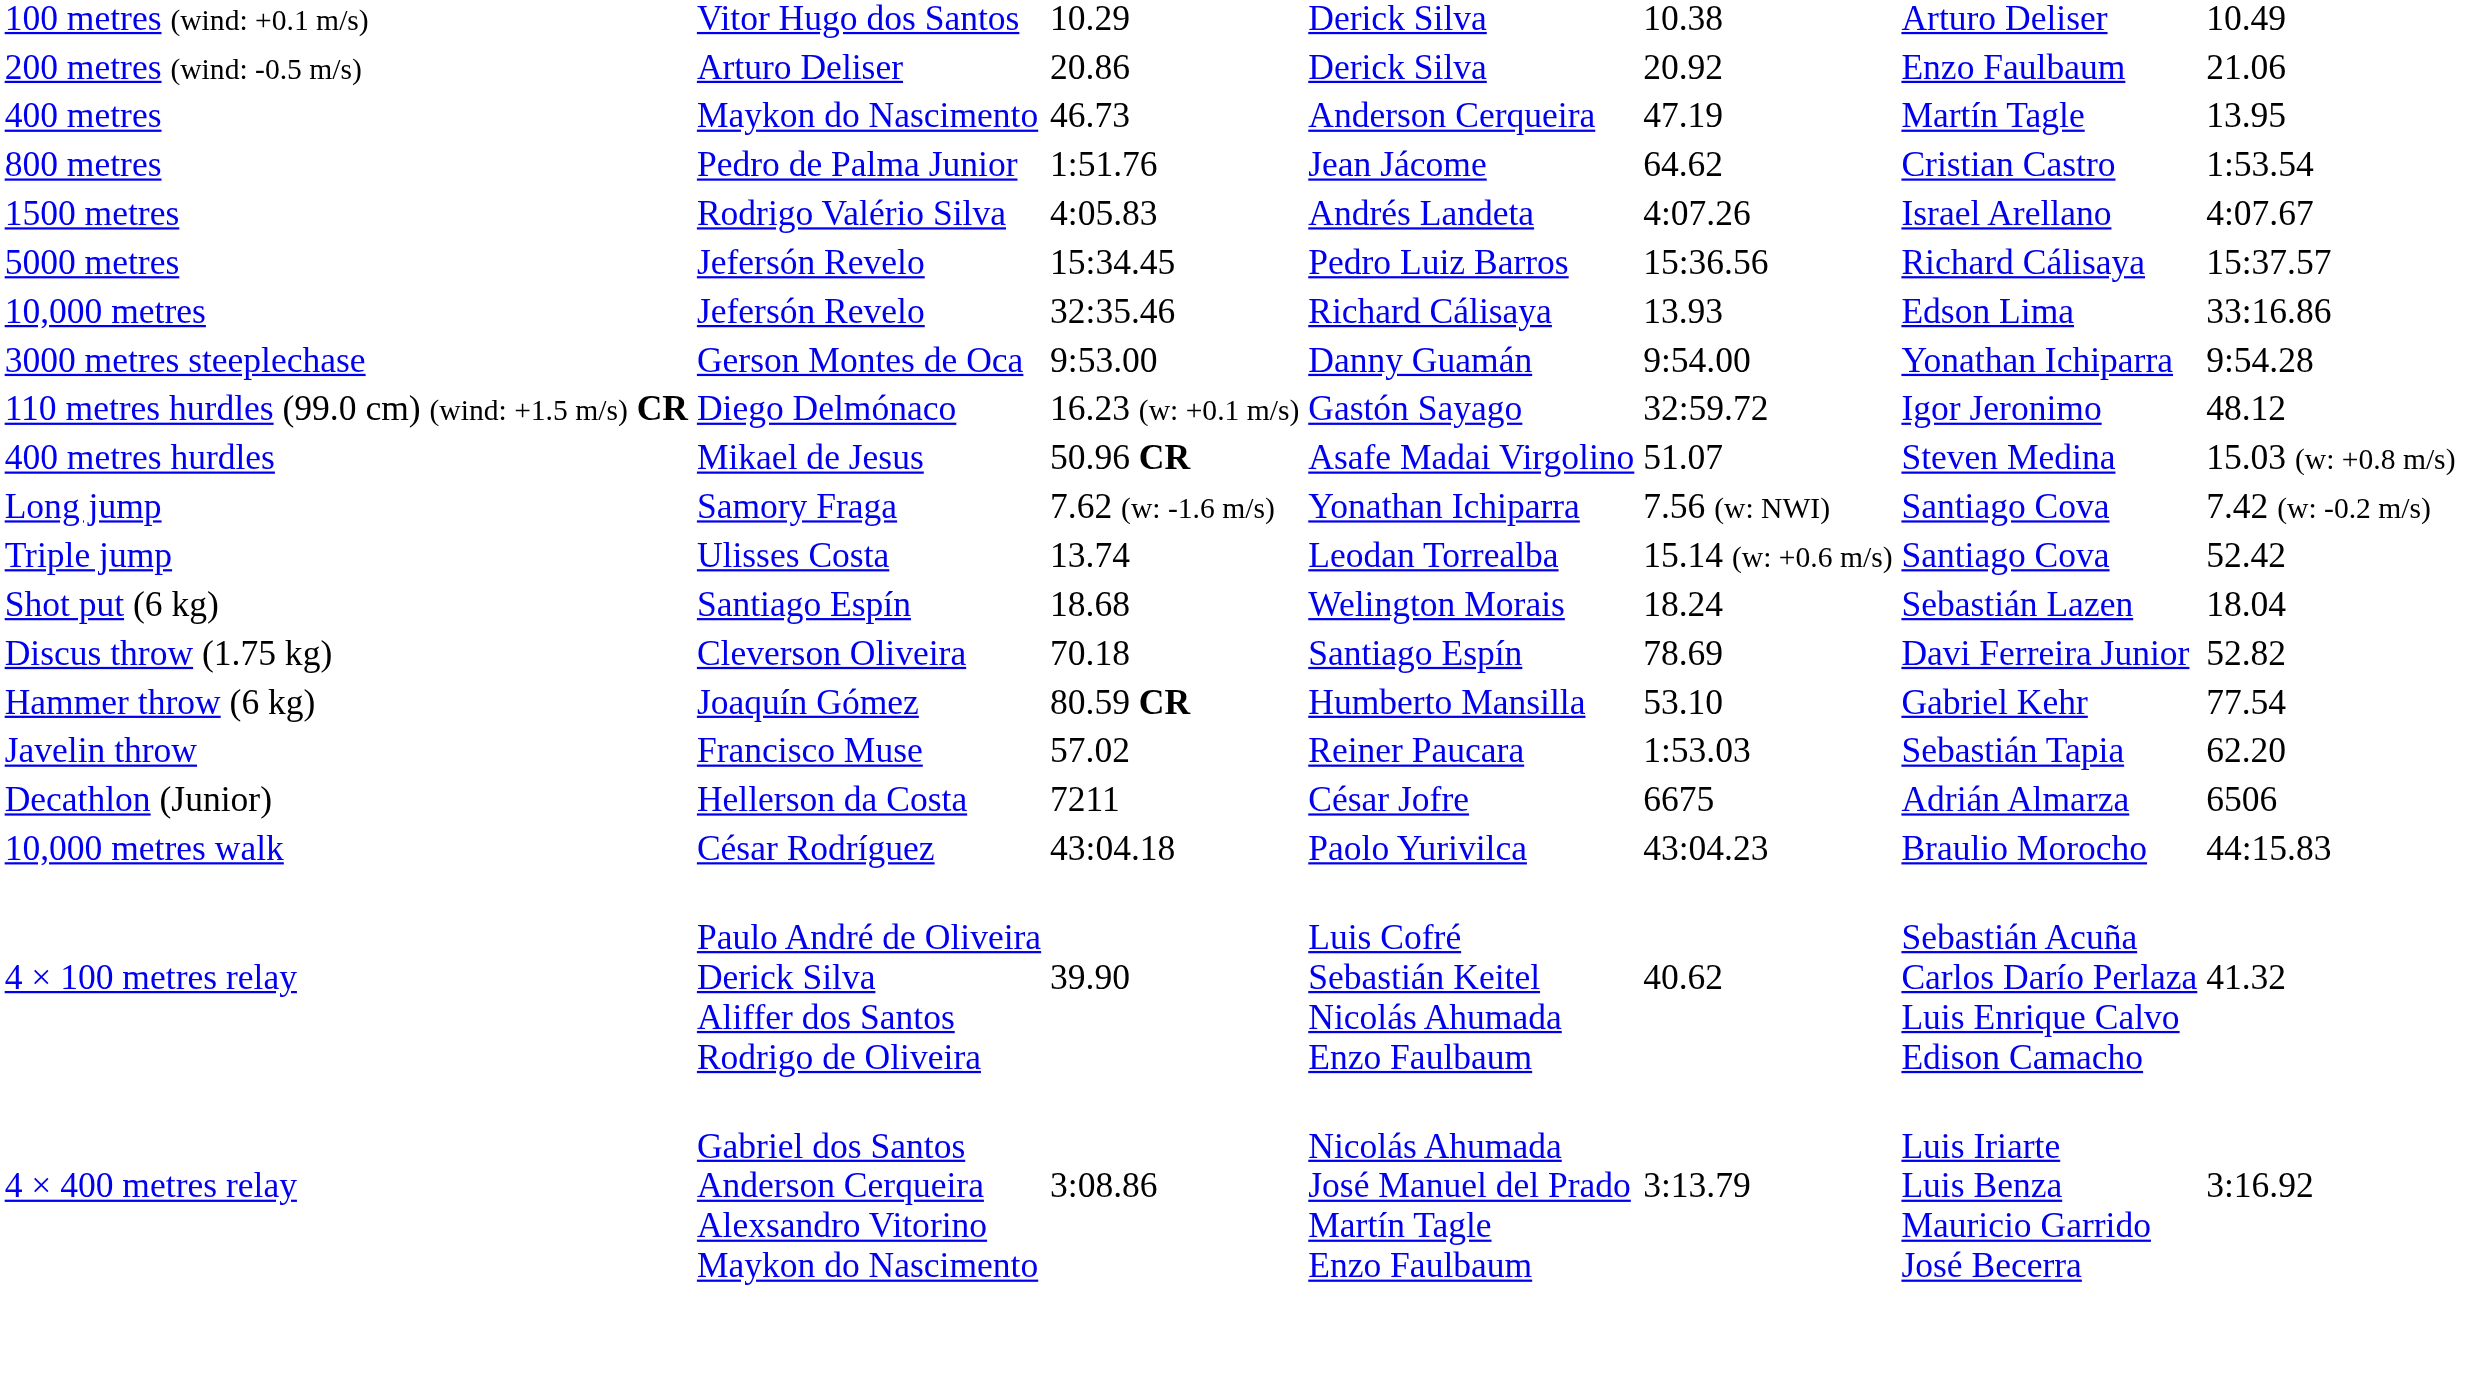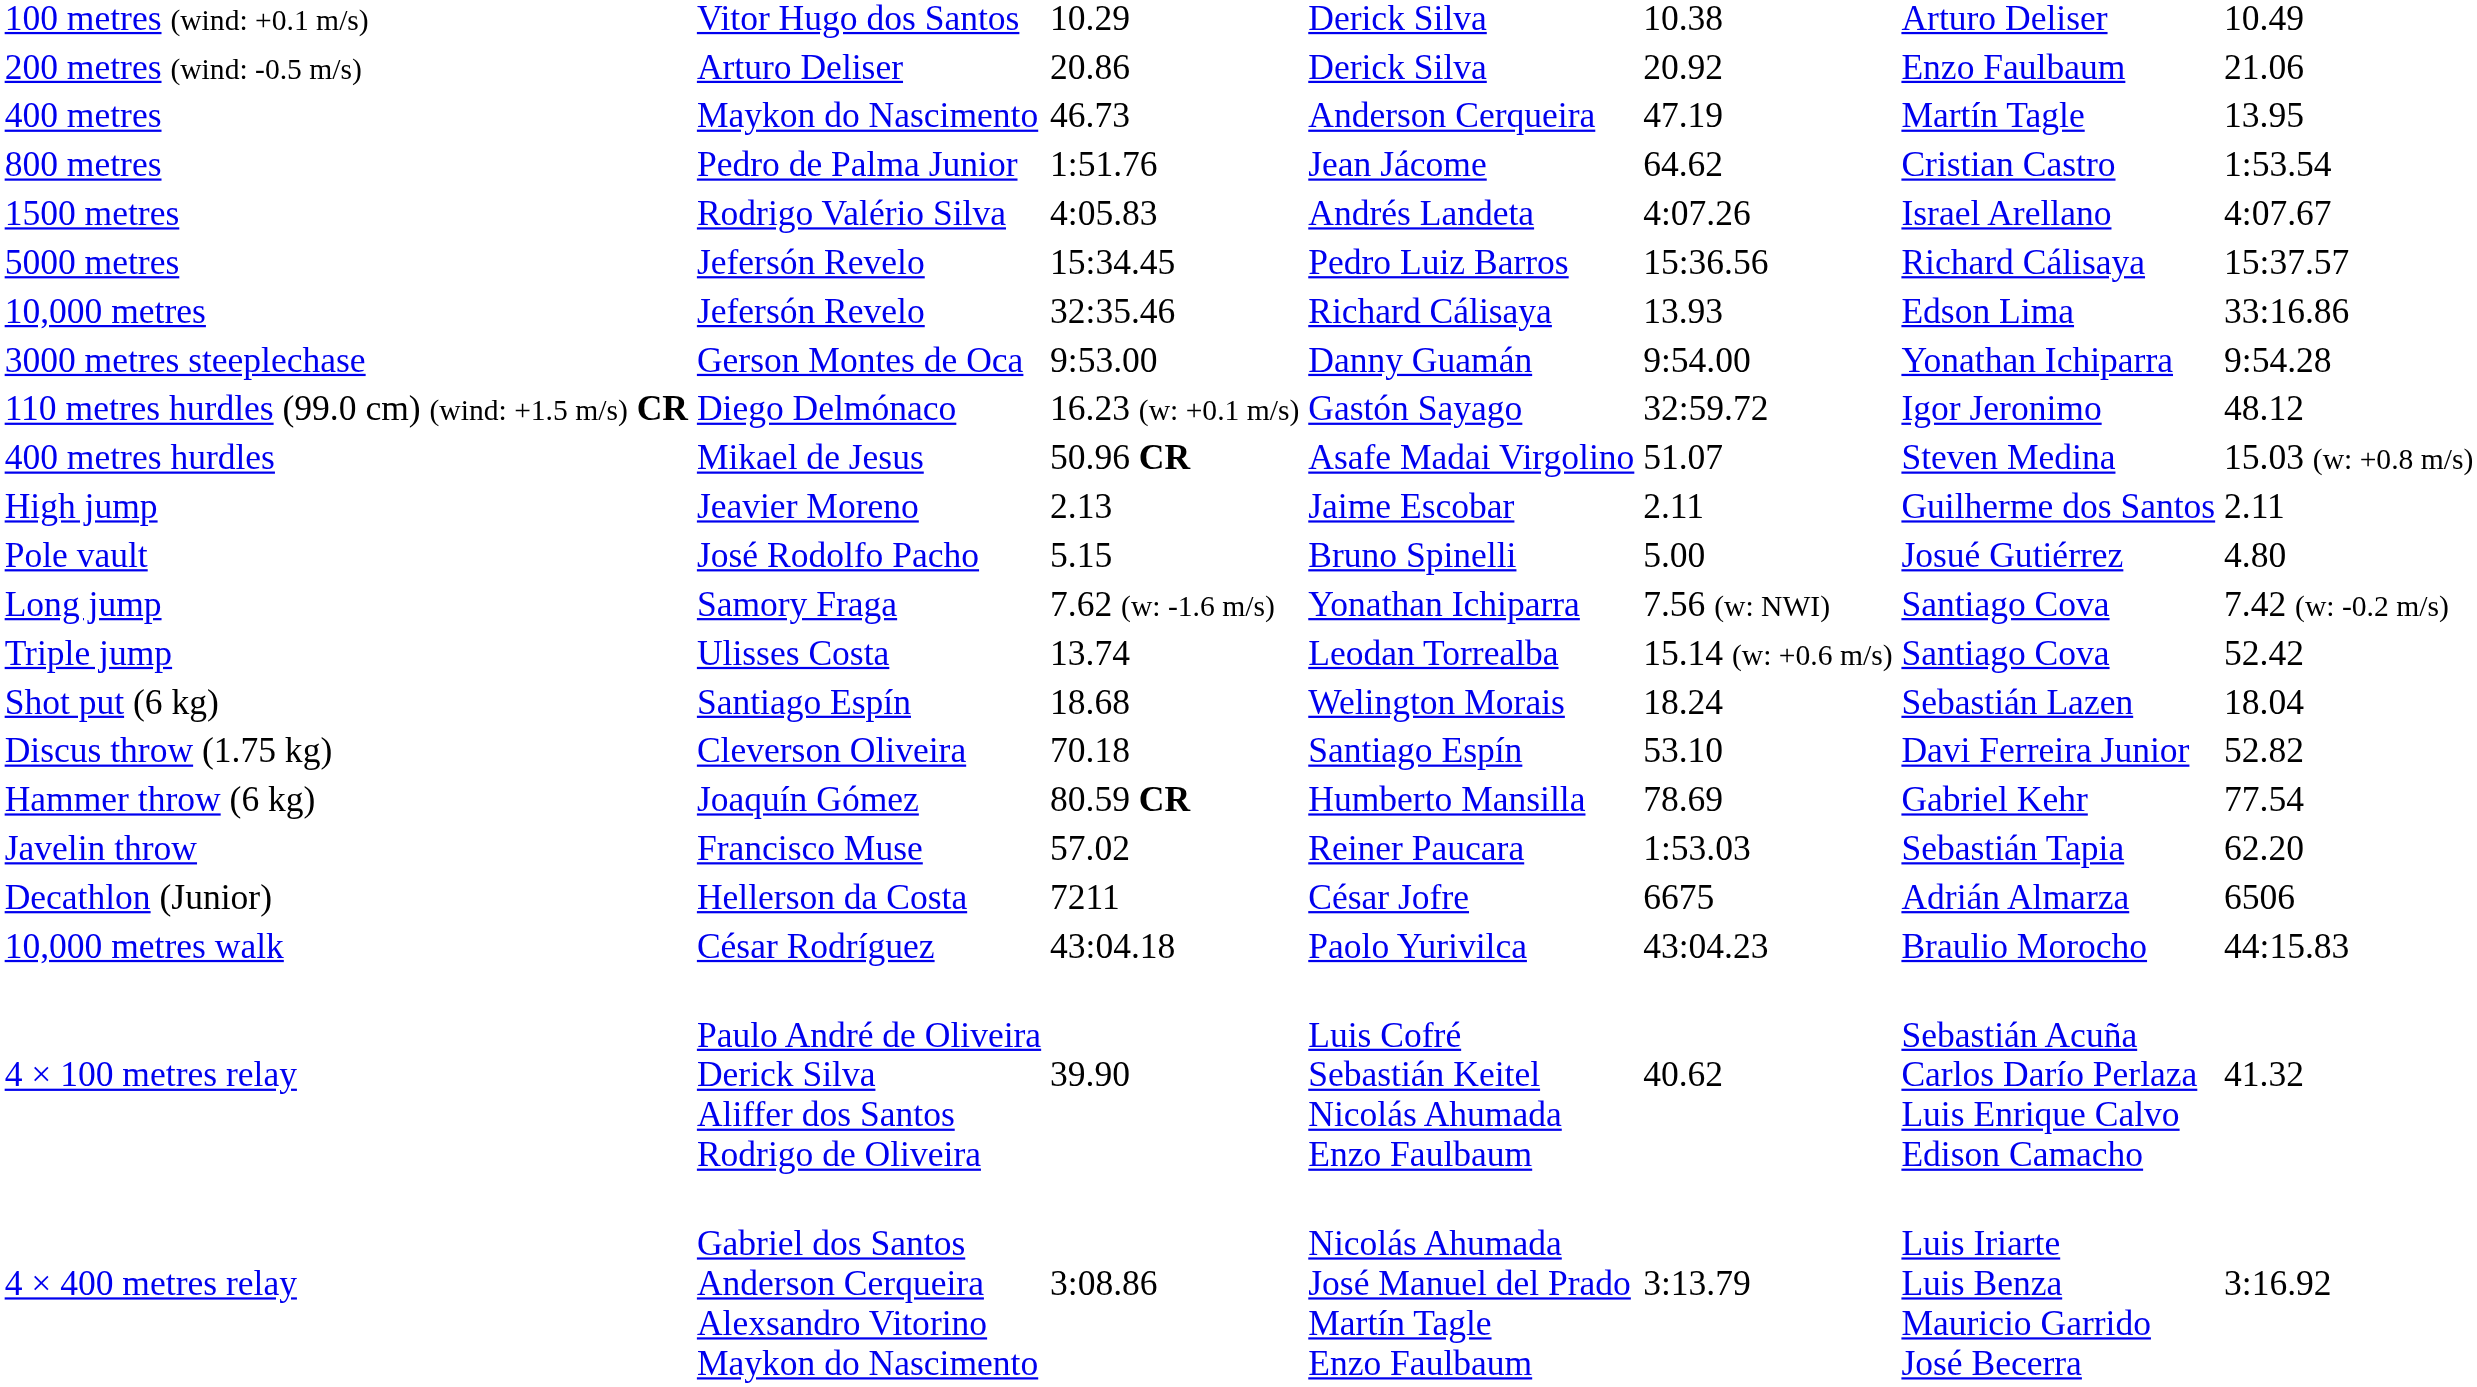 <table>
 <tr>
 <td><a href='#'>100 metres</a> <small>(wind: +0.1 m/s)</small></td>
 <td align=left><a href='#'>Vitor Hugo dos Santos</a><br> </td>
 <td>10.29</td>
 <td align=left><a href='#'>Derick Silva</a><br> </td>
 <td>10.38</td>
 <td align=left><a href='#'>Arturo Deliser</a><br> </td>
 <td>10.49</td>
 </tr>
 <tr>
 <td><a href='#'>200 metres</a> <small>(wind: -0.5 m/s)</small></td>
 <td align=left><a href='#'>Arturo Deliser</a><br> </td>
 <td>20.86</td>
 <td align=left><a href='#'>Derick Silva</a><br> </td>
 <td>20.92</td>
 <td align=left><a href='#'>Enzo Faulbaum</a><br> </td>
 <td>21.06</td>
 </tr>
 <tr>
 <td><a href='#'>400 metres</a></td>
 <td align=left><a href='#'>Maykon do Nascimento</a><br> </td>
 <td>46.73</td>
 <td align=left><a href='#'>Anderson Cerqueira</a><br> </td>
 <td>47.19</td>
 <td align=left><a href='#'>Martín Tagle</a><br> </td>
 <td>13.95</td>
 </tr>
 <tr>
 <td><a href='#'>800 metres</a></td>
 <td align=left><a href='#'>Pedro de Palma Junior</a><br> </td>
 <td>1:51.76</td>
 <td align=left><a href='#'>Jean Jácome</a><br> </td>
 <td>64.62</td>
 <td align=left><a href='#'>Cristian Castro</a><br> </td>
 <td>1:53.54</td>
 </tr>
 <tr>
 <td><a href='#'>1500 metres</a></td>
 <td align=left><a href='#'>Rodrigo Valério Silva</a><br> </td>
 <td>4:05.83</td>
 <td align=left><a href='#'>Andrés Landeta</a><br> </td>
 <td>4:07.26</td>
 <td align=left><a href='#'>Israel Arellano</a><br> </td>
 <td>4:07.67</td>
 </tr>
 <tr>
 <td><a href='#'>5000 metres</a></td>
 <td align=left><a href='#'>Jefersón Revelo</a><br> </td>
 <td>15:34.45</td>
 <td align=left><a href='#'>Pedro Luiz Barros</a><br> </td>
 <td>15:36.56</td>
 <td align=left><a href='#'>Richard Cálisaya</a><br> </td>
 <td>15:37.57</td>
 </tr>
 <tr>
 <td><a href='#'>10,000 metres</a></td>
 <td align=left><a href='#'>Jefersón Revelo</a><br> </td>
 <td>32:35.46</td>
 <td align=left><a href='#'>Richard Cálisaya</a><br> </td>
 <td>13.93</td>
 <td align=left><a href='#'>Edson Lima</a><br> </td>
 <td>33:16.86</td>
 </tr>
 <tr>
 <td><a href='#'>3000 metres steeplechase</a></td>
 <td align=left><a href='#'>Gerson Montes de Oca</a><br> </td>
 <td>9:53.00</td>
 <td align=left><a href='#'>Danny Guamán</a><br> </td>
 <td>9:54.00</td>
 <td align=left><a href='#'>Yonathan Ichiparra</a><br> </td>
 <td>9:54.28</td>
 </tr>
 <tr>
 <td><a href='#'>110 metres hurdles</a> (99.0 cm) <small>(wind: +1.5 m/s)</small> <strong>CR</strong></td>
 <td align=left><a href='#'>Diego Delmónaco</a><br> </td>
 <td>16.23 <small>(w: +0.1 m/s)</small></td>
 <td align=left><a href='#'>Gastón Sayago</a><br> </td>
 <td>32:59.72</td>
 <td align=left><a href='#'>Igor Jeronimo</a><br> </td>
 <td>48.12</td>
 </tr>
 <tr>
 <td><a href='#'>400 metres hurdles</a></td>
 <td align=left><a href='#'>Mikael de Jesus</a><br> </td>
 <td>50.96 <strong>CR</strong></td>
 <td align=left><a href='#'>Asafe Madai Virgolino</a><br> </td>
 <td>51.07</td>
 <td align=left><a href='#'>Steven Medina</a><br> </td>
 <td>15.03 <small>(w: +0.8 m/s)</small></td>
 </tr>
 <tr>
+<td><a href='#'>High jump</a></td>
+<td align=left><a href='#'>Jeavier Moreno</a><br> </td>
+<td>2.13</td>
+<td align=left><a href='#'>Jaime Escobar</a><br> </td>
+<td>2.11</td>
+<td align=left><a href='#'>Guilherme dos Santos</a><br> </td>
+<td>2.11</td>
+</tr>
+<tr>
+<td><a href='#'>Pole vault</a></td>
+<td align=left><a href='#'>José Rodolfo Pacho</a><br> </td>
+<td>5.15</td>
+<td align=left><a href='#'>Bruno Spinelli</a><br> </td>
+<td>5.00</td>
+<td align=left><a href='#'>Josué Gutiérrez</a><br> </td>
+<td>4.80</td>
+</tr>
+<tr>
 <td><a href='#'>Long jump</a></td>
 <td align=left><a href='#'>Samory Fraga</a><br> </td>
 <td>7.62 <small>(w: -1.6 m/s)</small></td>
 <td align=left><a href='#'>Yonathan Ichiparra</a><br> </td>
 <td>7.56 <small>(w: NWI)</small></td>
 <td align=left><a href='#'>Santiago Cova</a><br> </td>
 <td>7.42 <small>(w: -0.2 m/s)</small></td>
 </tr>
 <tr>
 <td><a href='#'>Triple jump</a></td>
 <td align=left><a href='#'>Ulisses Costa</a><br> </td>
 <td>13.74</td>
 <td align=left><a href='#'>Leodan Torrealba</a><br> </td>
 <td>15.14 <small>(w: +0.6 m/s)</small></td>
 <td align=left><a href='#'>Santiago Cova</a><br> </td>
 <td>52.42</td>
 </tr>
 <tr>
 <td><a href='#'>Shot put</a> (6 kg)</td>
 <td align=left><a href='#'>Santiago Espín</a><br> </td>
 <td>18.68</td>
 <td align=left><a href='#'>Welington Morais</a><br> </td>
 <td>18.24</td>
 <td align=left><a href='#'>Sebastián Lazen</a><br> </td>
 <td>18.04</td>
 </tr>
 <tr>
 <td><a href='#'>Discus throw</a> (1.75 kg)</td>
 <td align=left><a href='#'>Cleverson Oliveira</a><br> </td>
 <td>70.18</td>
 <td align=left><a href='#'>Santiago Espín</a><br> </td>
-<td>78.69</td>
+<td>53.10</td>
 <td align=left><a href='#'>Davi Ferreira Junior</a><br> </td>
 <td>52.82</td>
 </tr>
 <tr>
 <td><a href='#'>Hammer throw</a> (6 kg)</td>
 <td align=left><a href='#'>Joaquín Gómez</a><br> </td>
 <td>80.59 <strong>CR</strong></td>
 <td align=left><a href='#'>Humberto Mansilla</a><br> </td>
-<td>53.10</td>
+<td>78.69</td>
 <td align=left><a href='#'>Gabriel Kehr</a><br> </td>
 <td>77.54</td>
 </tr>
 <tr>
 <td><a href='#'>Javelin throw</a></td>
 <td align=left><a href='#'>Francisco Muse</a><br> </td>
 <td>57.02</td>
 <td align=left><a href='#'>Reiner Paucara</a><br> </td>
 <td>1:53.03</td>
 <td align=left><a href='#'>Sebastián Tapia</a><br> </td>
 <td>62.20</td>
 </tr>
 <tr>
 <td><a href='#'>Decathlon</a> (Junior)</td>
 <td align=left><a href='#'>Hellerson da Costa</a><br> </td>
 <td>7211</td>
 <td align=left><a href='#'>César Jofre</a><br> </td>
 <td>6675</td>
 <td align=left><a href='#'>Adrián Almarza</a><br> </td>
 <td>6506</td>
 </tr>
 <tr>
 <td><a href='#'>10,000 metres walk</a></td>
 <td align=left><a href='#'>César Rodríguez</a><br> </td>
 <td>43:04.18</td>
 <td align=left><a href='#'>Paolo Yurivilca</a><br> </td>
 <td>43:04.23</td>
 <td align=left><a href='#'>Braulio Morocho</a><br> </td>
 <td>44:15.83</td>
 </tr>
 <tr>
 <td><a href='#'>4 × 100 metres relay</a></td>
 <td> <br> <a href='#'>Paulo André de Oliveira</a><br><a href='#'>Derick Silva</a><br><a href='#'>Aliffer dos Santos</a><br><a href='#'>Rodrigo de Oliveira</a></td>
 <td>39.90</td>
 <td> <br> <a href='#'>Luis Cofré</a><br><a href='#'>Sebastián Keitel</a><br><a href='#'>Nicolás Ahumada</a><br><a href='#'>Enzo Faulbaum</a></td>
 <td>40.62</td>
 <td> <br> <a href='#'>Sebastián Acuña</a><br><a href='#'>Carlos Darío Perlaza</a><br><a href='#'>Luis Enrique Calvo</a><br><a href='#'>Edison Camacho</a></td>
 <td>41.32</td>
 </tr>
 <tr>
 <td><a href='#'>4 × 400 metres relay</a></td>
 <td> <br> <a href='#'>Gabriel dos Santos</a><br><a href='#'>Anderson Cerqueira</a><br><a href='#'>Alexsandro Vitorino</a><br><a href='#'>Maykon do Nascimento</a></td>
 <td>3:08.86</td>
 <td> <br> <a href='#'>Nicolás Ahumada</a><br><a href='#'>José Manuel del Prado</a><br><a href='#'>Martín Tagle</a><br><a href='#'>Enzo Faulbaum</a></td>
 <td>3:13.79</td>
 <td> <br> <a href='#'>Luis Iriarte</a><br><a href='#'>Luis Benza</a><br><a href='#'>Mauricio Garrido</a><br><a href='#'>José Becerra</a></td>
 <td>3:16.92</td>
 </tr>
 </table>
